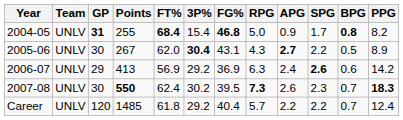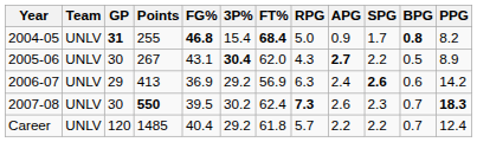 <table class="wikitable">
 <tr>
 <th>Year</th>
 <th>Team</th>
 <th>GP</th>
 <th>Points</th>
+<th>FG%</th>
+<th>3P%</th>
 <th>FT%</th>
-<th>3P%</th>
-<th>FG%</th>
 <th>RPG</th>
 <th>APG</th>
 <th>SPG</th>
 <th>BPG</th>
 <th>PPG</th>
 </tr>
 <tr>
 <td>2004-05</td>
 <td>UNLV</td>
 <td><strong>31</strong></td>
 <td>255</td>
+<td><strong>46.8</strong></td>
+<td>15.4</td>
 <td><strong>68.4</strong></td>
-<td>15.4</td>
-<td><strong>46.8</strong></td>
 <td>5.0</td>
 <td>0.9</td>
 <td>1.7</td>
 <td><strong>0.8</strong></td>
 <td>8.2</td>
 </tr>
 <tr>
 <td>2005-06</td>
 <td>UNLV</td>
 <td>30</td>
 <td>267</td>
+<td>43.1</td>
+<td><strong>30.4</strong></td>
 <td>62.0</td>
-<td><strong>30.4</strong></td>
-<td>43.1</td>
 <td>4.3</td>
 <td><strong>2.7</strong></td>
 <td>2.2</td>
 <td>0.5</td>
 <td>8.9</td>
 </tr>
 <tr>
 <td>2006-07</td>
 <td>UNLV</td>
 <td>29</td>
 <td>413</td>
+<td>36.9</td>
+<td>29.2</td>
 <td>56.9</td>
-<td>29.2</td>
-<td>36.9</td>
 <td>6.3</td>
 <td>2.4</td>
 <td><strong>2.6</strong></td>
 <td>0.6</td>
 <td>14.2</td>
 </tr>
 <tr>
 <td>2007-08</td>
 <td>UNLV</td>
 <td>30</td>
 <td><strong>550</strong></td>
+<td>39.5</td>
+<td>30.2</td>
 <td>62.4</td>
-<td>30.2</td>
-<td>39.5</td>
 <td><strong>7.3</strong></td>
 <td>2.6</td>
 <td>2.3</td>
 <td>0.7</td>
 <td><strong>18.3</strong></td>
 </tr>
 <tr>
 <td>Career</td>
 <td>UNLV</td>
 <td>120</td>
 <td>1485</td>
+<td>40.4</td>
+<td>29.2</td>
 <td>61.8</td>
-<td>29.2</td>
-<td>40.4</td>
 <td>5.7</td>
 <td>2.2</td>
 <td>2.2</td>
 <td>0.7</td>
 <td>12.4</td>
 </tr>
 </table>
